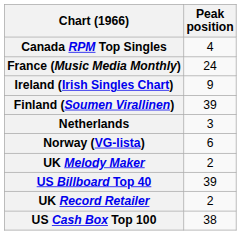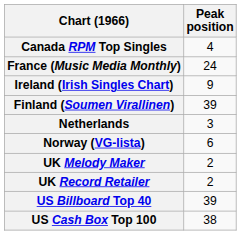 <table class="wikitable sortable plainrowheaders">
 <tr>
 <th>Chart (1966)</th>
 <th>Peak<br>position</th>
 </tr>
 <tr>
 <th scope="row">Canada <em><a href='#'>RPM</a></em> Top Singles</th>
 <td style="text-align:center;">4</td>
 </tr>
 <tr>
 <th scope="row">France (<em>Music Media Monthly</em>)</th>
 <td style="text-align:center;">24</td>
 </tr>
 <tr>
 <th scope="row">Ireland (<a href='#'>Irish Singles Chart</a>)</th>
 <td style="text-align:center;">9</td>
 </tr>
 <tr>
 <th scope="row">Finland (<a href='#'><em>Soumen Virallinen</em></a>)</th>
 <td style="text-align:center;">39</td>
 </tr>
 <tr>
 <th scope="row">Netherlands</th>
 <td style="text-align:center;">3</td>
 </tr>
 <tr>
 <th scope="row">Norway (<a href='#'>VG-lista</a>)</th>
 <td style="text-align:center;">6</td>
 </tr>
 <tr>
 <th scope="row">UK <em><a href='#'>Melody Maker</a></em></th>
 <td style="text-align:center;">2</td>
 </tr>
 <tr>
+<th scope="row">UK <em><a href='#'>Record Retailer</a></em></th>
+<td style="text-align:center;">2</td>
+</tr>
+<tr>
 <th scope="row"><a href='#'>US <em>Billboard</em> Top 40</a></th>
 <td style="text-align:center;">39</td>
-</tr>
-<tr>
-<th scope="row">UK <em><a href='#'>Record Retailer</a></em></th>
-<td style="text-align:center;">2</td>
 </tr>
 <tr>
 <th scope="row">US <a href='#'><em>Cash Box</em></a> Top 100</th>
 <td style="text-align:center;">38</td>
 </tr>
 </table>
